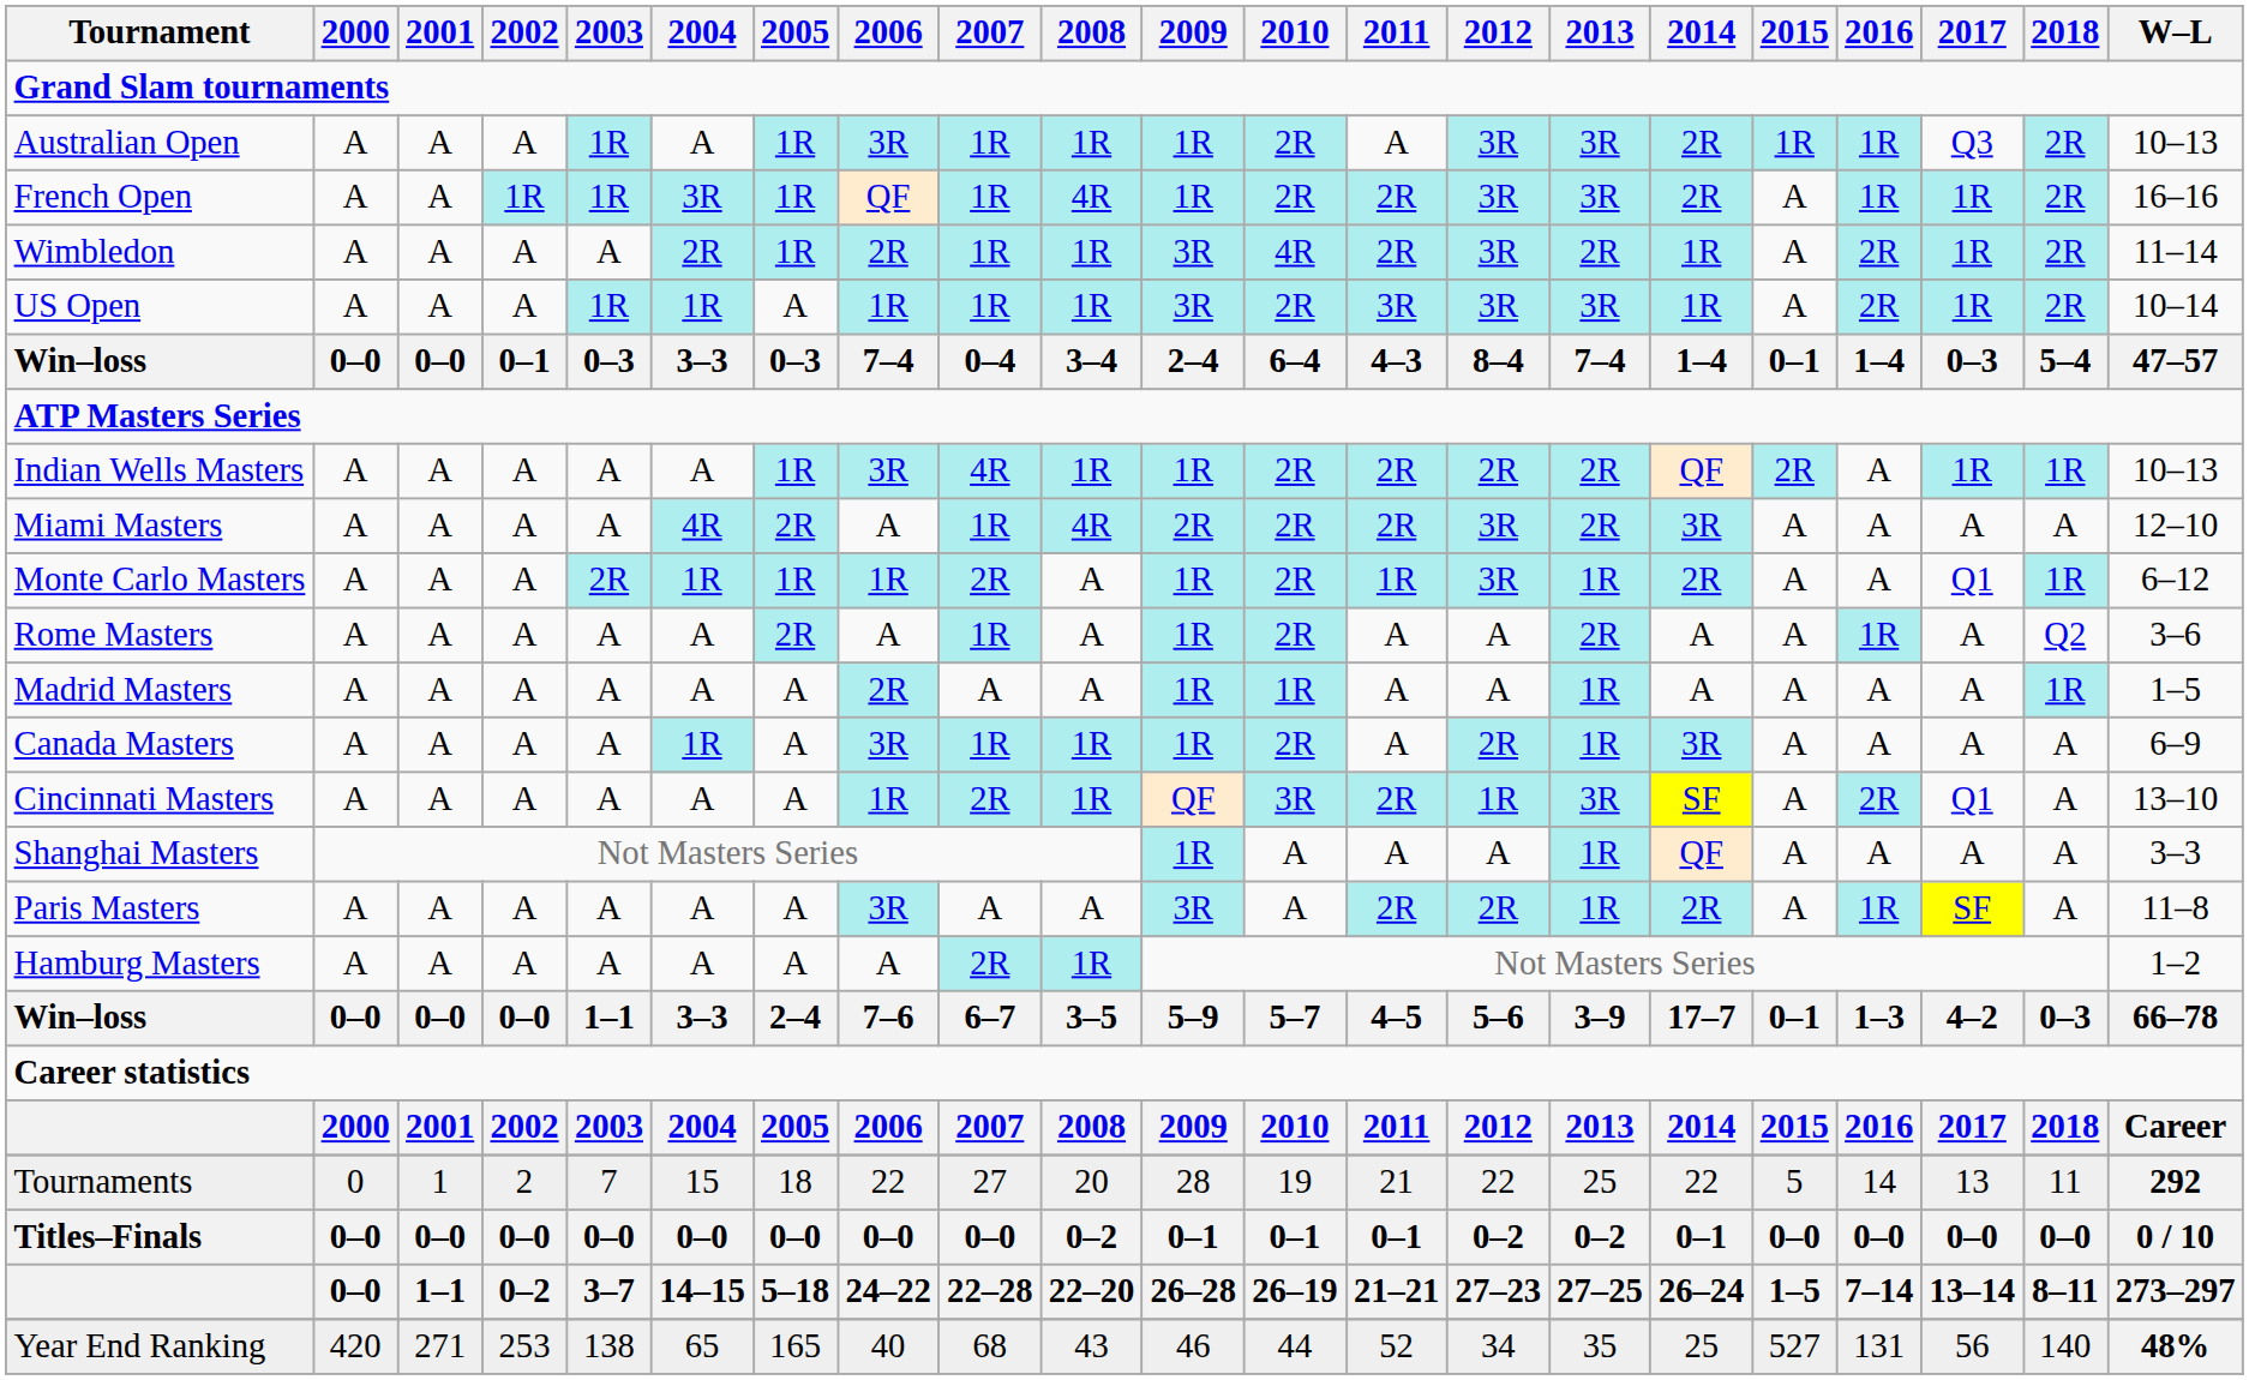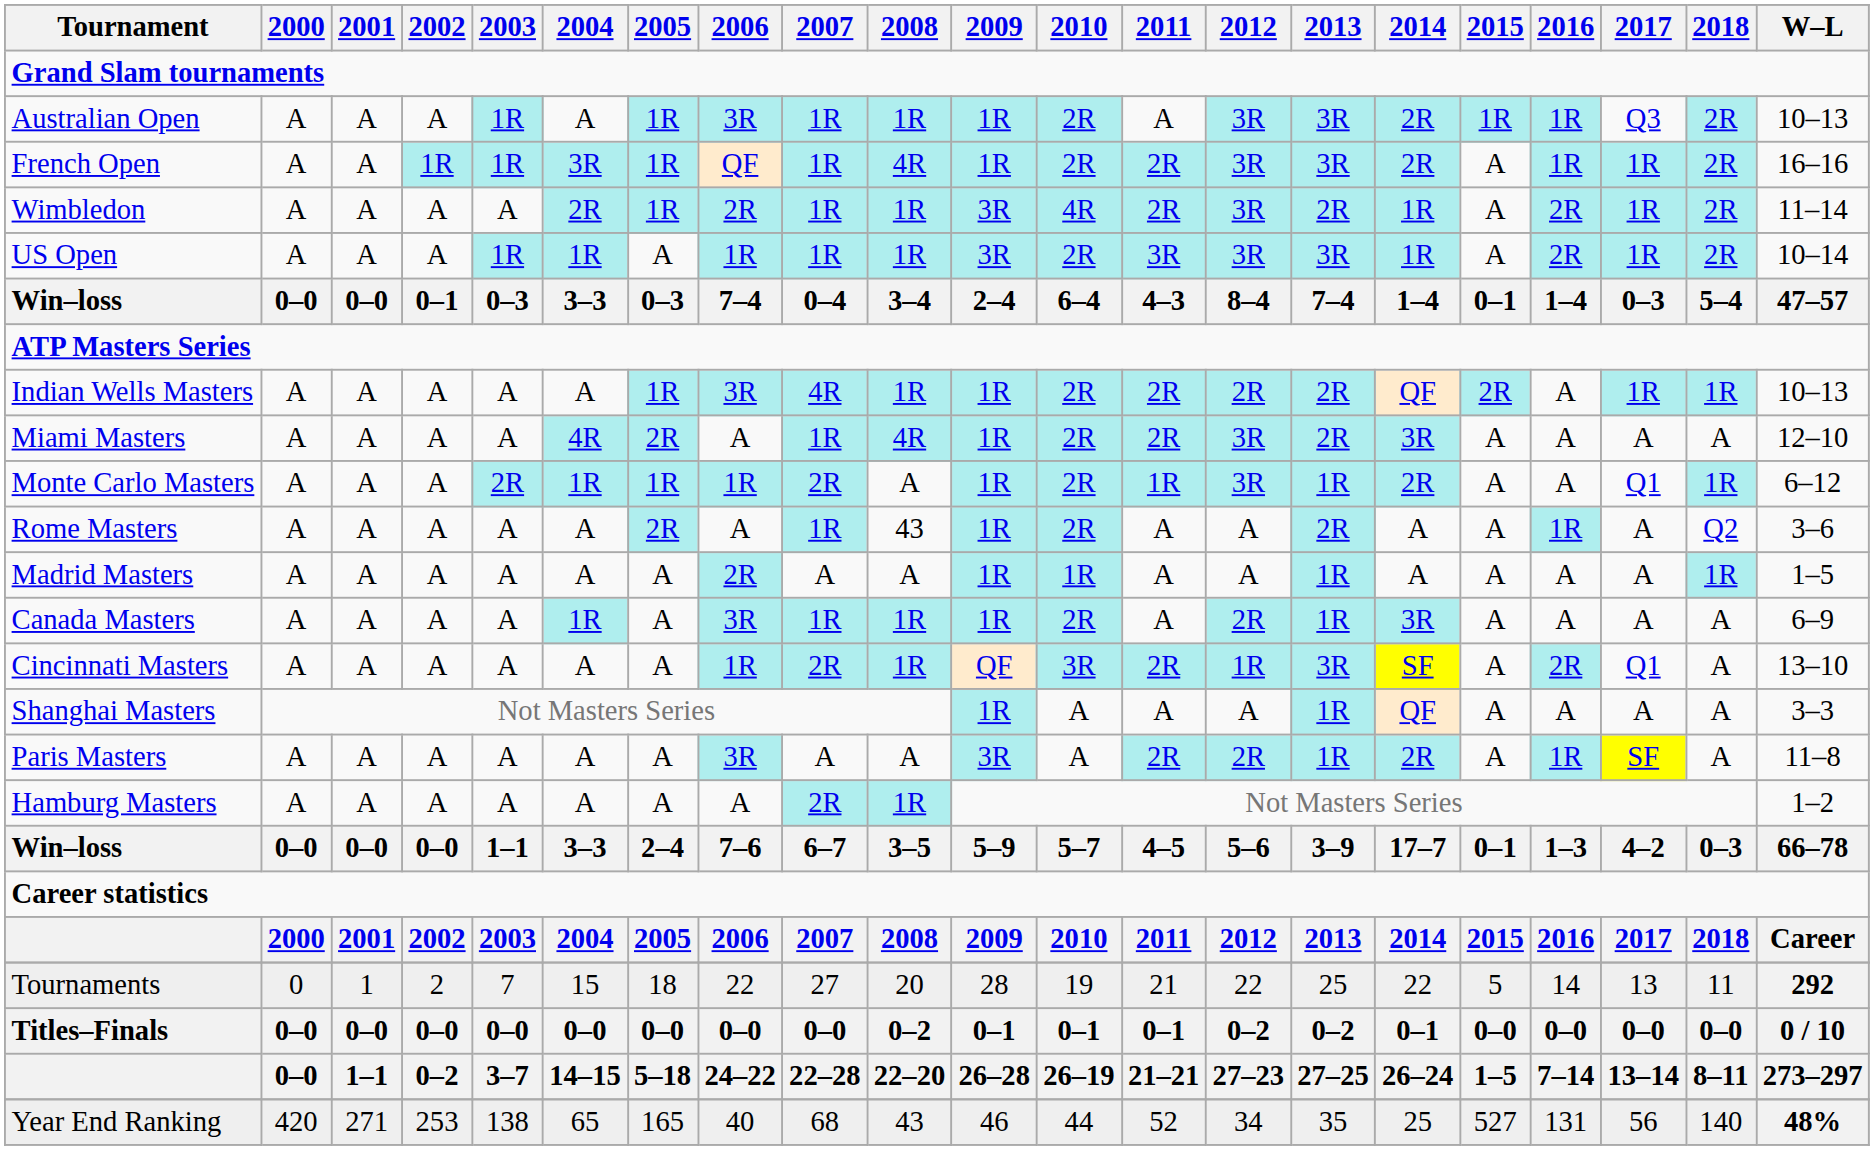 <table class=wikitable style=text-align:center;font-size:94%>
 <tr>
 <th>Tournament</th>
 <th><a href='#'>2000</a></th>
 <th><a href='#'>2001</a></th>
 <th><a href='#'>2002</a></th>
 <th><a href='#'>2003</a></th>
 <th><a href='#'>2004</a></th>
 <th><a href='#'>2005</a></th>
 <th><a href='#'>2006</a></th>
 <th><a href='#'>2007</a></th>
 <th><a href='#'>2008</a></th>
 <th><a href='#'>2009</a></th>
 <th><a href='#'>2010</a></th>
 <th><a href='#'>2011</a></th>
 <th><a href='#'>2012</a></th>
 <th><a href='#'>2013</a></th>
 <th><a href='#'>2014</a></th>
 <th><a href='#'>2015</a></th>
 <th><a href='#'>2016</a></th>
 <th><a href='#'>2017</a></th>
 <th><a href='#'>2018</a></th>
 <th>W–L</th>
 </tr>
 <tr>
 <td colspan=21 align=left><strong><a href='#'>Grand Slam tournaments</a></strong></td>
 </tr>
 <tr>
 <td align=left><a href='#'>Australian Open</a></td>
 <td>A</td>
 <td>A</td>
 <td>A</td>
 <td bgcolor=afeeee><a href='#'>1R</a></td>
 <td>A</td>
 <td bgcolor=afeeee><a href='#'>1R</a></td>
 <td bgcolor=afeeee><a href='#'>3R</a></td>
 <td bgcolor=afeeee><a href='#'>1R</a></td>
 <td bgcolor=afeeee><a href='#'>1R</a></td>
 <td bgcolor=afeeee><a href='#'>1R</a></td>
 <td bgcolor=afeeee><a href='#'>2R</a></td>
 <td>A</td>
 <td bgcolor=afeeee><a href='#'>3R</a></td>
 <td bgcolor=afeeee><a href='#'>3R</a></td>
 <td bgcolor=afeeee><a href='#'>2R</a></td>
 <td bgcolor=afeeee><a href='#'>1R</a></td>
 <td bgcolor=afeeee><a href='#'>1R</a></td>
 <td><a href='#'>Q3</a></td>
 <td bgcolor=afeeee><a href='#'>2R</a></td>
 <td>10–13</td>
 </tr>
 <tr>
 <td align=left><a href='#'>French Open</a></td>
 <td>A</td>
 <td>A</td>
 <td bgcolor=afeeee><a href='#'>1R</a></td>
 <td bgcolor=afeeee><a href='#'>1R</a></td>
 <td bgcolor=afeeee><a href='#'>3R</a></td>
 <td bgcolor=afeeee><a href='#'>1R</a></td>
 <td bgcolor=ffebcd><a href='#'>QF</a></td>
 <td bgcolor=afeeee><a href='#'>1R</a></td>
 <td bgcolor=afeeee><a href='#'>4R</a></td>
 <td bgcolor=afeeee><a href='#'>1R</a></td>
 <td bgcolor=afeeee><a href='#'>2R</a></td>
 <td bgcolor=afeeee><a href='#'>2R</a></td>
 <td bgcolor=afeeee><a href='#'>3R</a></td>
 <td bgcolor=afeeee><a href='#'>3R</a></td>
 <td bgcolor=afeeee><a href='#'>2R</a></td>
 <td>A</td>
 <td bgcolor=afeeee><a href='#'>1R</a></td>
 <td bgcolor=afeeee><a href='#'>1R</a></td>
 <td bgcolor=afeeee><a href='#'>2R</a></td>
 <td>16–16</td>
 </tr>
 <tr>
 <td align=left><a href='#'>Wimbledon</a></td>
 <td>A</td>
 <td>A</td>
 <td>A</td>
 <td>A</td>
 <td bgcolor=afeeee><a href='#'>2R</a></td>
 <td bgcolor=afeeee><a href='#'>1R</a></td>
 <td bgcolor=afeeee><a href='#'>2R</a></td>
 <td bgcolor=afeeee><a href='#'>1R</a></td>
 <td bgcolor=afeeee><a href='#'>1R</a></td>
 <td bgcolor=afeeee><a href='#'>3R</a></td>
 <td bgcolor=afeeee><a href='#'>4R</a></td>
 <td bgcolor=afeeee><a href='#'>2R</a></td>
 <td bgcolor=afeeee><a href='#'>3R</a></td>
 <td bgcolor=afeeee><a href='#'>2R</a></td>
 <td bgcolor=afeeee><a href='#'>1R</a></td>
 <td>A</td>
 <td bgcolor=afeeee><a href='#'>2R</a></td>
 <td bgcolor=afeeee><a href='#'>1R</a></td>
 <td bgcolor=afeeee><a href='#'>2R</a></td>
 <td>11–14</td>
 </tr>
 <tr>
 <td align=left><a href='#'>US Open</a></td>
 <td>A</td>
 <td>A</td>
 <td>A</td>
 <td bgcolor=afeeee><a href='#'>1R</a></td>
 <td bgcolor=afeeee><a href='#'>1R</a></td>
 <td>A</td>
 <td bgcolor=afeeee><a href='#'>1R</a></td>
 <td bgcolor=afeeee><a href='#'>1R</a></td>
 <td bgcolor=afeeee><a href='#'>1R</a></td>
 <td bgcolor=afeeee><a href='#'>3R</a></td>
 <td bgcolor=afeeee><a href='#'>2R</a></td>
 <td bgcolor=afeeee><a href='#'>3R</a></td>
 <td bgcolor=afeeee><a href='#'>3R</a></td>
 <td bgcolor=afeeee><a href='#'>3R</a></td>
 <td bgcolor=afeeee><a href='#'>1R</a></td>
 <td>A</td>
 <td bgcolor=afeeee><a href='#'>2R</a></td>
 <td bgcolor=afeeee><a href='#'>1R</a></td>
 <td bgcolor=afeeee><a href='#'>2R</a></td>
 <td>10–14</td>
 </tr>
 <tr>
 <th style=text-align:left>Win–loss</th>
 <th>0–0</th>
 <th>0–0</th>
 <th>0–1</th>
 <th>0–3</th>
 <th>3–3</th>
 <th>0–3</th>
 <th>7–4</th>
 <th>0–4</th>
 <th>3–4</th>
 <th>2–4</th>
 <th>6–4</th>
 <th>4–3</th>
 <th>8–4</th>
 <th>7–4</th>
 <th>1–4</th>
 <th>0–1</th>
 <th>1–4</th>
 <th>0–3</th>
 <th>5–4</th>
 <th>47–57</th>
 </tr>
 <tr>
 <td colspan=21 align=left><strong><a href='#'>ATP Masters Series</a></strong></td>
 </tr>
 <tr>
 <td align=left><a href='#'>Indian Wells Masters</a></td>
 <td>A</td>
 <td>A</td>
 <td>A</td>
 <td>A</td>
 <td>A</td>
 <td bgcolor=afeeee><a href='#'>1R</a></td>
 <td bgcolor=afeeee><a href='#'>3R</a></td>
 <td bgcolor=afeeee><a href='#'>4R</a></td>
 <td bgcolor=afeeee><a href='#'>1R</a></td>
 <td bgcolor=afeeee><a href='#'>1R</a></td>
 <td bgcolor=afeeee><a href='#'>2R</a></td>
 <td bgcolor=afeeee><a href='#'>2R</a></td>
 <td bgcolor=afeeee><a href='#'>2R</a></td>
 <td bgcolor=afeeee><a href='#'>2R</a></td>
 <td bgcolor=ffebcd><a href='#'>QF</a></td>
 <td bgcolor=afeeee><a href='#'>2R</a></td>
 <td>A</td>
 <td bgcolor=afeeee><a href='#'>1R</a></td>
 <td bgcolor=afeeee><a href='#'>1R</a></td>
 <td>10–13</td>
 </tr>
 <tr>
 <td align=left><a href='#'>Miami Masters</a></td>
 <td>A</td>
 <td>A</td>
 <td>A</td>
 <td>A</td>
 <td bgcolor=afeeee><a href='#'>4R</a></td>
 <td bgcolor=afeeee><a href='#'>2R</a></td>
 <td>A</td>
 <td bgcolor=afeeee><a href='#'>1R</a></td>
 <td bgcolor=afeeee><a href='#'>4R</a></td>
-<td bgcolor=afeeee><a href='#'>2R</a></td>
+<td bgcolor=afeeee><a href='#'>1R</a></td>
 <td bgcolor=afeeee><a href='#'>2R</a></td>
 <td bgcolor=afeeee><a href='#'>2R</a></td>
 <td bgcolor=afeeee><a href='#'>3R</a></td>
 <td bgcolor=afeeee><a href='#'>2R</a></td>
 <td bgcolor=afeeee><a href='#'>3R</a></td>
 <td>A</td>
 <td>A</td>
 <td>A</td>
 <td>A</td>
 <td>12–10</td>
 </tr>
 <tr>
 <td align=left><a href='#'>Monte Carlo Masters</a></td>
 <td>A</td>
 <td>A</td>
 <td>A</td>
 <td bgcolor=afeeee><a href='#'>2R</a></td>
 <td bgcolor=afeeee><a href='#'>1R</a></td>
 <td bgcolor=afeeee><a href='#'>1R</a></td>
 <td bgcolor=afeeee><a href='#'>1R</a></td>
 <td bgcolor=afeeee><a href='#'>2R</a></td>
 <td>A</td>
 <td bgcolor=afeeee><a href='#'>1R</a></td>
 <td bgcolor=afeeee><a href='#'>2R</a></td>
 <td bgcolor=afeeee><a href='#'>1R</a></td>
 <td bgcolor=afeeee><a href='#'>3R</a></td>
 <td bgcolor=afeeee><a href='#'>1R</a></td>
 <td bgcolor=afeeee><a href='#'>2R</a></td>
 <td>A</td>
 <td>A</td>
 <td><a href='#'>Q1</a></td>
 <td bgcolor=afeeee><a href='#'>1R</a></td>
 <td>6–12</td>
 </tr>
 <tr>
 <td align=left><a href='#'>Rome Masters</a></td>
 <td>A</td>
 <td>A</td>
 <td>A</td>
 <td>A</td>
 <td>A</td>
 <td bgcolor=afeeee><a href='#'>2R</a></td>
 <td>A</td>
 <td bgcolor=afeeee><a href='#'>1R</a></td>
-<td>A</td>
+<td>43</td>
 <td bgcolor=afeeee><a href='#'>1R</a></td>
 <td bgcolor=afeeee><a href='#'>2R</a></td>
 <td>A</td>
 <td>A</td>
 <td bgcolor=afeeee><a href='#'>2R</a></td>
 <td>A</td>
 <td>A</td>
 <td bgcolor=afeeee><a href='#'>1R</a></td>
 <td>A</td>
 <td><a href='#'>Q2</a></td>
 <td>3–6</td>
 </tr>
 <tr>
 <td align=left><a href='#'>Madrid Masters</a></td>
 <td>A</td>
 <td>A</td>
 <td>A</td>
 <td>A</td>
 <td>A</td>
 <td>A</td>
 <td bgcolor=afeeee><a href='#'>2R</a></td>
 <td>A</td>
 <td>A</td>
 <td bgcolor=afeeee><a href='#'>1R</a></td>
 <td bgcolor=afeeee><a href='#'>1R</a></td>
 <td>A</td>
 <td>A</td>
 <td bgcolor=afeeee><a href='#'>1R</a></td>
 <td>A</td>
 <td>A</td>
 <td>A</td>
 <td>A</td>
 <td bgcolor=afeeee><a href='#'>1R</a></td>
 <td>1–5</td>
 </tr>
 <tr>
 <td align=left><a href='#'>Canada Masters</a></td>
 <td>A</td>
 <td>A</td>
 <td>A</td>
 <td>A</td>
 <td bgcolor=afeeee><a href='#'>1R</a></td>
 <td>A</td>
 <td bgcolor=afeeee><a href='#'>3R</a></td>
 <td bgcolor=afeeee><a href='#'>1R</a></td>
 <td bgcolor=afeeee><a href='#'>1R</a></td>
 <td bgcolor=afeeee><a href='#'>1R</a></td>
 <td bgcolor=afeeee><a href='#'>2R</a></td>
 <td>A</td>
 <td bgcolor=afeeee><a href='#'>2R</a></td>
 <td bgcolor=afeeee><a href='#'>1R</a></td>
 <td bgcolor=afeeee><a href='#'>3R</a></td>
 <td>A</td>
 <td>A</td>
 <td>A</td>
 <td>A</td>
 <td>6–9</td>
 </tr>
 <tr>
 <td align=left><a href='#'>Cincinnati Masters</a></td>
 <td>A</td>
 <td>A</td>
 <td>A</td>
 <td>A</td>
 <td>A</td>
 <td>A</td>
 <td bgcolor=afeeee><a href='#'>1R</a></td>
 <td bgcolor=afeeee><a href='#'>2R</a></td>
 <td bgcolor=afeeee><a href='#'>1R</a></td>
 <td bgcolor=ffebcd><a href='#'>QF</a></td>
 <td bgcolor=afeeee><a href='#'>3R</a></td>
 <td bgcolor=afeeee><a href='#'>2R</a></td>
 <td bgcolor=afeeee><a href='#'>1R</a></td>
 <td bgcolor=afeeee><a href='#'>3R</a></td>
 <td bgcolor=yellow><a href='#'>SF</a></td>
 <td>A</td>
 <td bgcolor=afeeee><a href='#'>2R</a></td>
 <td><a href='#'>Q1</a></td>
 <td>A</td>
 <td>13–10</td>
 </tr>
 <tr>
 <td align=left><a href='#'>Shanghai Masters</a></td>
 <td colspan=9 style=color:#767676>Not Masters Series</td>
 <td bgcolor=afeeee><a href='#'>1R</a></td>
 <td>A</td>
 <td>A</td>
 <td>A</td>
 <td bgcolor=afeeee><a href='#'>1R</a></td>
 <td bgcolor=ffebcd><a href='#'>QF</a></td>
 <td>A</td>
 <td>A</td>
 <td>A</td>
 <td>A</td>
 <td>3–3</td>
 </tr>
 <tr>
 <td align=left><a href='#'>Paris Masters</a></td>
 <td>A</td>
 <td>A</td>
 <td>A</td>
 <td>A</td>
 <td>A</td>
 <td>A</td>
 <td bgcolor=afeeee><a href='#'>3R</a></td>
 <td>A</td>
 <td>A</td>
 <td bgcolor=afeeee><a href='#'>3R</a></td>
 <td>A</td>
 <td bgcolor=afeeee><a href='#'>2R</a></td>
 <td bgcolor=afeeee><a href='#'>2R</a></td>
 <td bgcolor=afeeee><a href='#'>1R</a></td>
 <td bgcolor=afeeee><a href='#'>2R</a></td>
 <td>A</td>
 <td bgcolor=afeeee><a href='#'>1R</a></td>
 <td bgcolor=yellow><a href='#'>SF</a></td>
 <td>A</td>
 <td>11–8</td>
 </tr>
 <tr>
 <td align=left><a href='#'>Hamburg Masters</a></td>
 <td>A</td>
 <td>A</td>
 <td>A</td>
 <td>A</td>
 <td>A</td>
 <td>A</td>
 <td>A</td>
 <td bgcolor=afeeee><a href='#'>2R</a></td>
 <td bgcolor=afeeee><a href='#'>1R</a></td>
 <td colspan=10 style=color:#767676>Not Masters Series</td>
 <td>1–2</td>
 </tr>
 <tr>
 <th style=text-align:left>Win–loss</th>
 <th>0–0</th>
 <th>0–0</th>
 <th>0–0</th>
 <th>1–1</th>
 <th>3–3</th>
 <th>2–4</th>
 <th>7–6</th>
 <th>6–7</th>
 <th>3–5</th>
 <th>5–9</th>
 <th>5–7</th>
 <th>4–5</th>
 <th>5–6</th>
 <th>3–9</th>
 <th>17–7</th>
 <th>0–1</th>
 <th>1–3</th>
 <th>4–2</th>
 <th>0–3</th>
 <th>66–78</th>
 </tr>
 <tr>
 <td style="text-align:left;" colspan="23"><strong>Career statistics</strong></td>
 </tr>
 <tr>
 <th></th>
 <th><a href='#'>2000</a></th>
 <th><a href='#'>2001</a></th>
 <th><a href='#'>2002</a></th>
 <th><a href='#'>2003</a></th>
 <th><a href='#'>2004</a></th>
 <th><a href='#'>2005</a></th>
 <th><a href='#'>2006</a></th>
 <th><a href='#'>2007</a></th>
 <th><a href='#'>2008</a></th>
 <th><a href='#'>2009</a></th>
 <th><a href='#'>2010</a></th>
 <th><a href='#'>2011</a></th>
 <th><a href='#'>2012</a></th>
 <th><a href='#'>2013</a></th>
 <th><a href='#'>2014</a></th>
 <th><a href='#'>2015</a></th>
 <th><a href='#'>2016</a></th>
 <th><a href='#'>2017</a></th>
 <th><a href='#'>2018</a></th>
 <th colspan=3>Career</th>
 </tr>
 <tr>
 </tr>
 <tr style="background:#efefef;">
 <td align=left>Tournaments</td>
 <td>0</td>
 <td>1</td>
 <td>2</td>
 <td>7</td>
 <td>15</td>
 <td>18</td>
 <td>22</td>
 <td>27</td>
 <td>20</td>
 <td>28</td>
 <td>19</td>
 <td>21</td>
 <td>22</td>
 <td>25</td>
 <td>22</td>
 <td>5</td>
 <td>14</td>
 <td>13</td>
 <td>11</td>
 <th colspan=3>292</th>
 </tr>
 <tr>
 <th style=text-align:left>Titles–Finals</th>
 <th>0–0</th>
 <th>0–0</th>
 <th>0–0</th>
 <th>0–0</th>
 <th>0–0</th>
 <th>0–0</th>
 <th>0–0</th>
 <th>0–0</th>
 <th>0–2</th>
 <th>0–1</th>
 <th>0–1</th>
 <th>0–1</th>
 <th>0–2</th>
 <th>0–2</th>
 <th>0–1</th>
 <th>0–0</th>
 <th>0–0</th>
 <th>0–0</th>
 <th>0–0</th>
 <th colspan=3>0 / 10</th>
 </tr>
 <tr>
 <th style=text-align:left></th>
 <th>0–0</th>
 <th>1–1</th>
 <th>0–2</th>
 <th>3–7</th>
 <th>14–15</th>
 <th>5–18</th>
 <th>24–22</th>
 <th>22–28</th>
 <th>22–20</th>
 <th>26–28</th>
 <th>26–19</th>
 <th>21–21</th>
 <th>27–23</th>
 <th>27–25</th>
 <th>26–24</th>
 <th>1–5</th>
 <th>7–14</th>
 <th>13–14</th>
 <th>8–11</th>
 <th colspan=3>273–297</th>
 </tr>
 <tr style="background:#efefef;">
 </tr>
 <tr bgcolor=efefef>
 <td align=left>Year End Ranking</td>
 <td>420</td>
 <td>271</td>
 <td>253</td>
 <td>138</td>
 <td>65</td>
 <td>165</td>
 <td>40</td>
 <td>68</td>
 <td>43</td>
 <td>46</td>
 <td>44</td>
 <td>52</td>
 <td>34</td>
 <td>35</td>
 <td>25</td>
 <td>527</td>
 <td>131</td>
 <td>56</td>
 <td>140</td>
 <th colspan=3>48%</th>
 </tr>
 </table>
